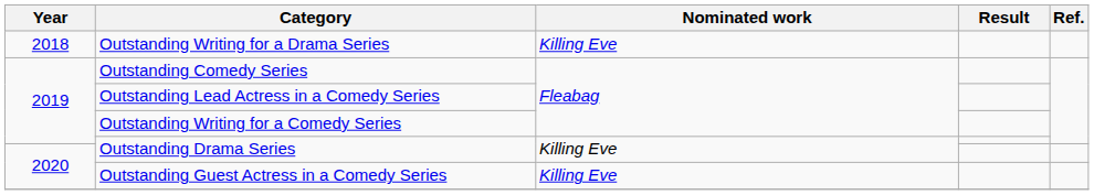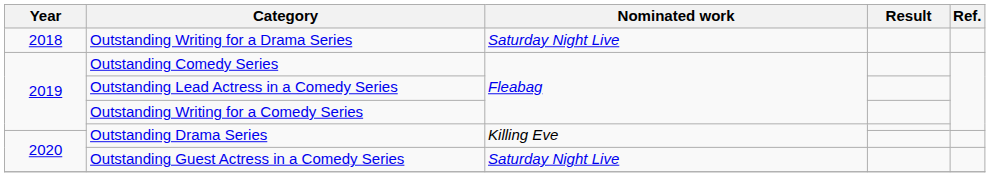 <table class=wikitable>
 <tr>
 <th scope="col" style="width:5em;">Year</th>
 <th scope="col" style="width:26em;">Category</th>
 <th scope="col" style="width:25em;">Nominated work</th>
 <th scope="col" style="width:5em;">Result</th>
 <th>Ref.</th>
 </tr>
 <tr>
 <td style="text-align:center;"><a href='#'>2018</a></td>
 <td><a href='#'>Outstanding Writing for a Drama Series</a></td>
-<td><em><a href='#'>Killing Eve</a></em></td>
+<td><em><a href='#'>Saturday Night Live</a></em></td>
 <td></td>
 <td></td>
 </tr>
 <tr>
 <td style="text-align:center;", rowspan="4"><a href='#'>2019</a></td>
 <td><a href='#'>Outstanding Comedy Series</a></td>
 <td rowspan=3><em><a href='#'>Fleabag</a></em></td>
 <td></td>
 <td rowspan="4"></td>
 </tr>
 <tr>
 <td><a href='#'>Outstanding Lead Actress in a Comedy Series</a></td>
 <td></td>
 </tr>
 <tr>
 <td><a href='#'>Outstanding Writing for a Comedy Series</a></td>
 <td></td>
 </tr>
 <tr>
 <td rowspan=2><a href='#'>Outstanding Drama Series</a></td>
 <td rowspan=2><em>Killing Eve</em></td>
 <td></td>
 </tr>
 <tr>
 <td style="text-align:center;", rowspan=2><a href='#'>2020</a></td>
 <td></td>
 <td></td>
 </tr>
 <tr>
 <td><a href='#'>Outstanding Guest Actress in a Comedy Series</a></td>
-<td><em><a href='#'>Killing Eve</a></em></td>
+<td><em><a href='#'>Saturday Night Live</a></em></td>
 <td></td>
 <td></td>
 </tr>
 <tr>
 </tr>
 </table>
